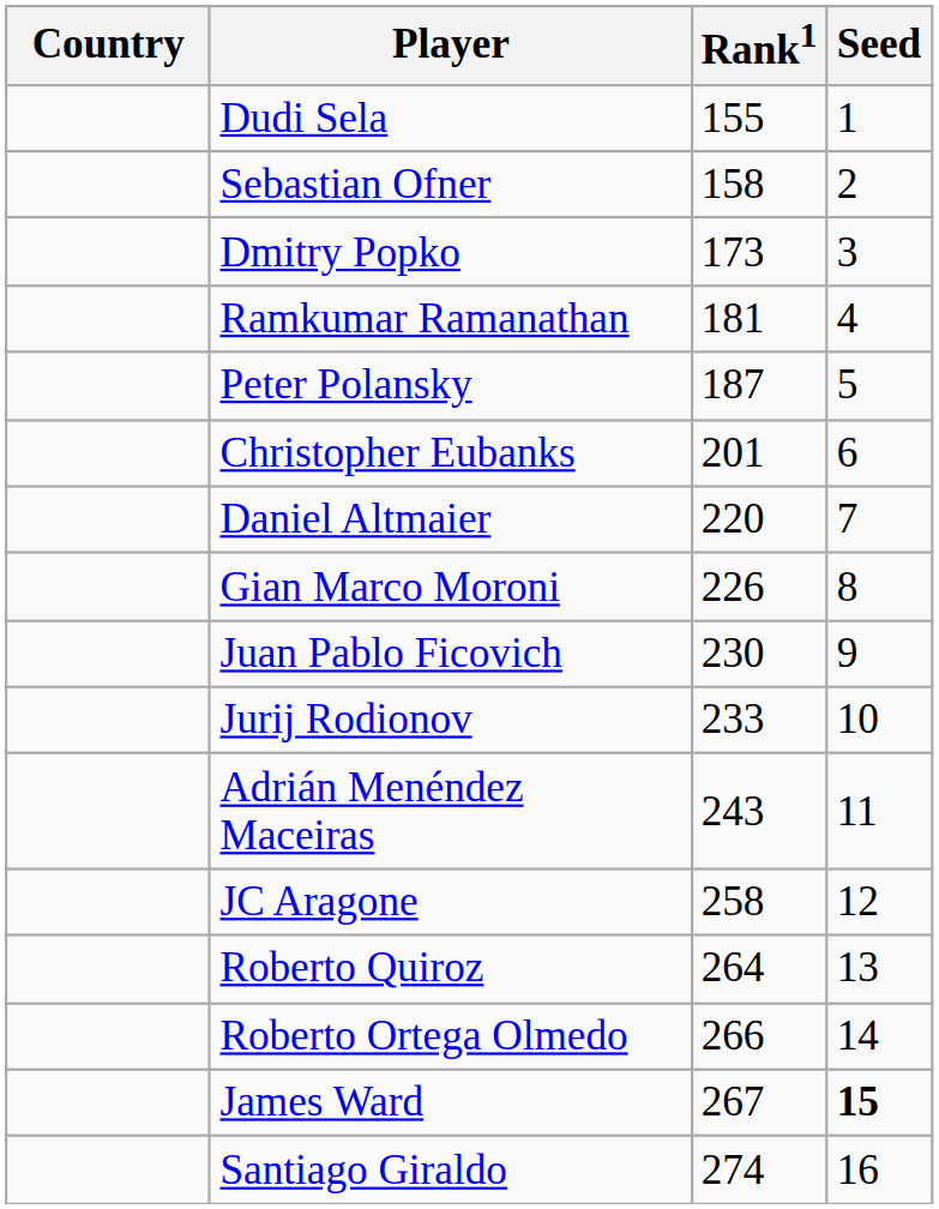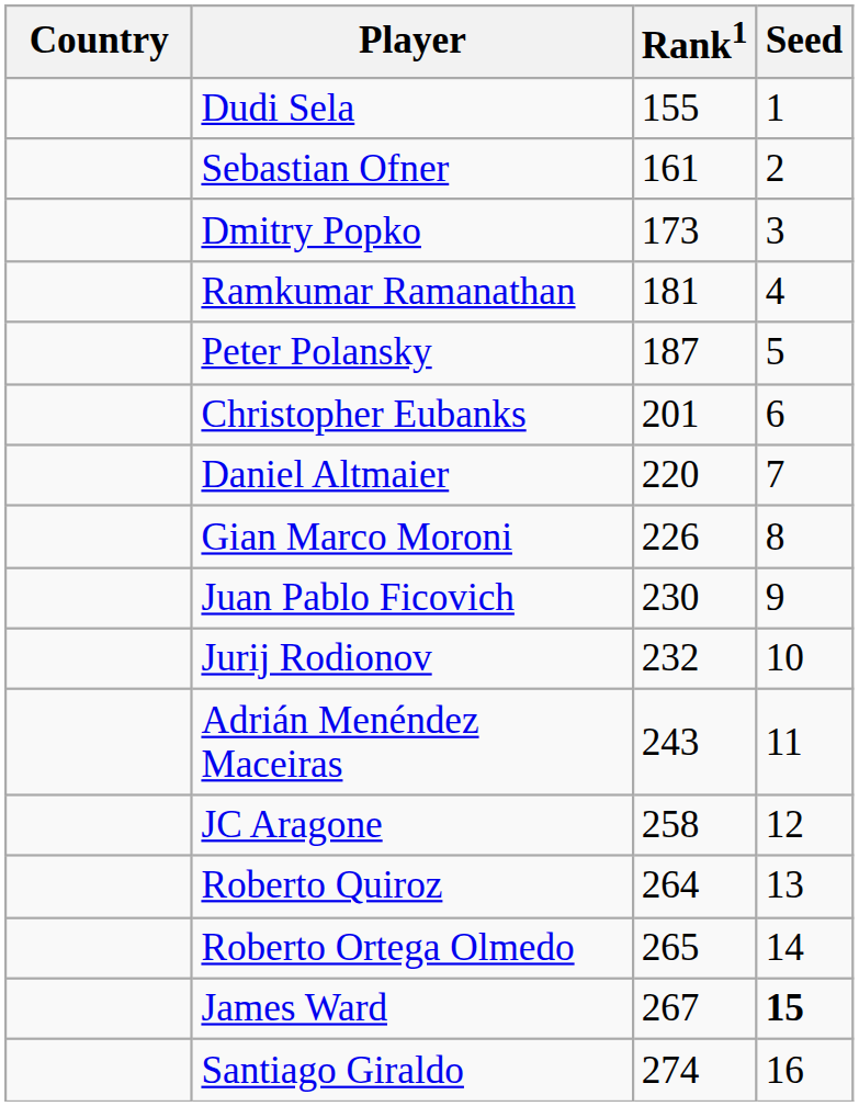 <table class="sortable wikitable">
 <tr>
 <th width="70">Country</th>
 <th width="175">Player</th>
 <th>Rank<sup>1</sup></th>
 <th>Seed</th>
 </tr>
 <tr>
 <td></td>
 <td><a href='#'>Dudi Sela</a></td>
 <td>155</td>
 <td>1</td>
 </tr>
 <tr>
 <td></td>
 <td><a href='#'>Sebastian Ofner</a></td>
-<td>158</td>
+<td>161</td>
 <td>2</td>
 </tr>
 <tr>
 <td></td>
 <td><a href='#'>Dmitry Popko</a></td>
 <td>173</td>
 <td>3</td>
 </tr>
 <tr>
 <td></td>
 <td><a href='#'>Ramkumar Ramanathan</a></td>
 <td>181</td>
 <td>4</td>
 </tr>
 <tr>
 <td></td>
 <td><a href='#'>Peter Polansky</a></td>
 <td>187</td>
 <td>5</td>
 </tr>
 <tr>
 <td></td>
 <td><a href='#'>Christopher Eubanks</a></td>
 <td>201</td>
 <td>6</td>
 </tr>
 <tr>
 <td></td>
 <td><a href='#'>Daniel Altmaier</a></td>
 <td>220</td>
 <td>7</td>
 </tr>
 <tr>
 <td></td>
 <td><a href='#'>Gian Marco Moroni</a></td>
 <td>226</td>
 <td>8</td>
 </tr>
 <tr>
 <td></td>
 <td><a href='#'>Juan Pablo Ficovich</a></td>
 <td>230</td>
 <td>9</td>
 </tr>
 <tr>
 <td></td>
 <td><a href='#'>Jurij Rodionov</a></td>
-<td>233</td>
+<td>232</td>
 <td>10</td>
 </tr>
 <tr>
 <td></td>
 <td><a href='#'>Adrián Menéndez Maceiras</a></td>
 <td>243</td>
 <td>11</td>
 </tr>
 <tr>
 <td></td>
 <td><a href='#'>JC Aragone</a></td>
 <td>258</td>
 <td>12</td>
 </tr>
 <tr>
 <td></td>
 <td><a href='#'>Roberto Quiroz</a></td>
 <td>264</td>
 <td>13</td>
 </tr>
 <tr>
 <td></td>
 <td><a href='#'>Roberto Ortega Olmedo</a></td>
-<td>266</td>
+<td>265</td>
 <td>14</td>
 </tr>
 <tr>
 <td></td>
 <td><a href='#'>James Ward</a></td>
 <td>267</td>
 <td><strong>15</strong></td>
 </tr>
 <tr>
 <td></td>
 <td><a href='#'>Santiago Giraldo</a></td>
 <td>274</td>
 <td>16</td>
 </tr>
 </table>
